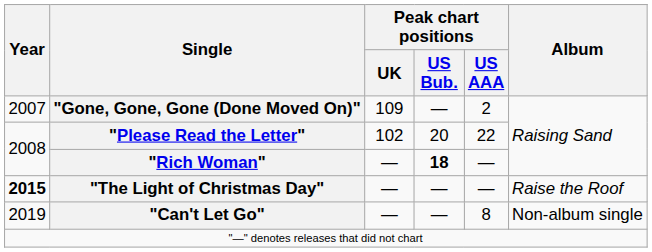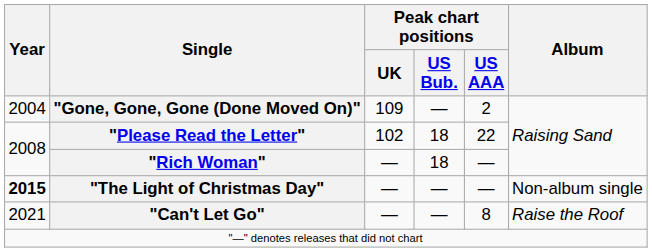 <table class="wikitable plainrowheaders" style="text-align:center;">
 <tr>
 <th scope="col" rowspan="2">Year</th>
 <th scope="col" rowspan="2">Single</th>
 <th scope="col" colspan="3">Peak chart<br>positions</th>
 <th scope="col" rowspan="2">Album</th>
 </tr>
 <tr>
 <th style="width:40px;">UK<br></th>
 <th style="width:40px;"><a href='#'>US<br>Bub.</a><br></th>
 <th style="width:30px;"><a href='#'>US AAA</a><br></th>
 </tr>
 <tr>
-<td>2007</td>
+<td>2004</td>
 <th scope="row">"Gone, Gone, Gone (Done Moved On)"</th>
 <td>109</td>
 <td>—</td>
 <td>2</td>
 <td style="text-align:left;" rowspan="3"><em>Raising Sand</em></td>
 </tr>
 <tr>
 <td rowspan="2">2008</td>
 <th scope="row">"<a href='#'>Please Read the Letter</a>"</th>
 <td>102</td>
-<td>20</td>
+<td>18</td>
 <td>22</td>
 </tr>
 <tr>
 <th scope="row">"<a href='#'>Rich Woman</a>"</th>
 <td>—</td>
-<td><strong>18</strong></td>
+<td>18</td>
 <td>—</td>
 </tr>
 <tr>
 <td><strong>2015</strong></td>
 <th scope="row">"The Light of Christmas Day"</th>
 <td>—</td>
 <td>—</td>
 <td>—</td>
-<td style="text-align:left;"><em>Raise the Roof</em></td>
+<td>Non-album single</td>
 </tr>
 <tr>
-<td>2019</td>
+<td>2021</td>
 <th scope="row">"Can't Let Go"</th>
 <td>—</td>
 <td>—</td>
 <td>8</td>
-<td>Non-album single</td>
+<td style="text-align:left;"><em>Raise the Roof</em></td>
 </tr>
 <tr>
 <td colspan="6" style="font-size:8pt">"—" denotes releases that did not chart</td>
 </tr>
 </table>
